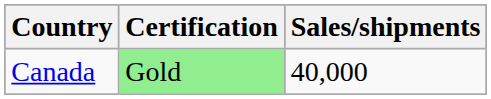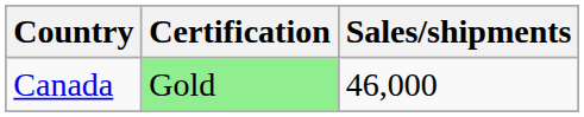 <table class="wikitable">
 <tr>
 <th align="left">Country</th>
 <th align="left">Certification</th>
 <th align="left">Sales/shipments</th>
 </tr>
 <tr>
 <td><a href='#'>Canada</a></td>
 <td style="background: lightgreen;">Gold</td>
-<td>40,000</td>
+<td>46,000</td>
 </tr>
 </table>
